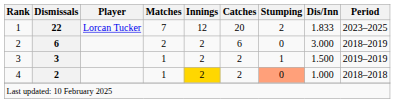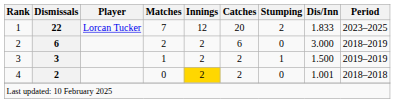 <table class="wikitable plainrowheaders sortable">
 <tr>
 <th scope=col>Rank</th>
 <th scope=col>Dismissals</th>
 <th scope=col>Player</th>
 <th scope=col>Matches</th>
 <th scope=col>Innings</th>
 <th scope=col>Catches</th>
 <th scope=col>Stumping</th>
 <th scope=col>Dis/Inn</th>
 <th scope=col>Period</th>
 </tr>
 <tr>
 <td align=center>1</td>
 <th scope=row style=text-align:center;>22</th>
 <td><a href='#'>Lorcan Tucker</a></td>
 <td align=center>7</td>
 <td align=center>12</td>
 <td align=center>20</td>
 <td align=center>2</td>
 <td align=center>1.833</td>
 <td>2023–2025</td>
 </tr>
 <tr>
 <td align=center>2</td>
 <th scope=row style=text-align:center;>6</th>
 <td></td>
 <td align=center>2</td>
 <td align=center>2</td>
 <td align=center>6</td>
 <td align=center>0</td>
 <td align=center>3.000</td>
 <td>2018–2019</td>
 </tr>
 <tr>
 <td align=center>3</td>
 <th scope=row style=text-align:center;>3</th>
 <td></td>
 <td align=center>1</td>
 <td align=center>2</td>
 <td align=center>2</td>
 <td align=center>1</td>
 <td align=center>1.500</td>
 <td>2019–2019</td>
 </tr>
 <tr>
 <td align=center>4</td>
 <th scope=row style=text-align:center;>2</th>
 <td></td>
-<td align=center>1</td>
+<td align=center>0</td>
 <td align=center style="background: gold;">2</td>
 <td align=center>2</td>
-<td align=center style="background: lightsalmon;">0</td>
-<td align=center>1.000</td>
+<td align=center>0</td>
+<td align=center>1.001</td>
 <td>2018–2018</td>
 </tr>
 <tr>
 </tr>
 <tr class=sortbottom>
 <td colspan=9><small>Last updated: 10 February 2025</small></td>
 </tr>
 </table>
